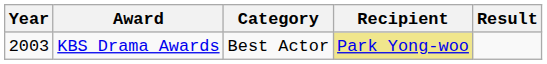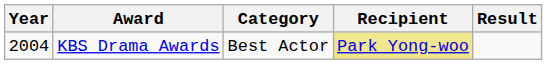 <table class="wikitable">
 <tr>
 <th>Year</th>
 <th>Award</th>
 <th>Category</th>
 <th>Recipient</th>
 <th>Result</th>
 </tr>
 <tr>
-<td>2003</td>
+<td>2004</td>
 <td><a href='#'>KBS Drama Awards</a></td>
 <td>Best Actor</td>
 <td style="background: khaki;"><a href='#'>Park Yong-woo</a></td>
 <td></td>
 </tr>
 </table>
